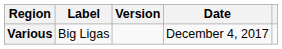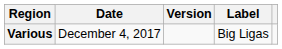 <table class="wikitable plainrowheaders">
 <tr>
 <th scope="col">Region</th>
+<th scope="col">Date</th>
+<th scope="col">Version</th>
 <th scope="col">Label</th>
-<th scope="col">Version</th>
-<th scope="col">Date</th>
 <th scope="col"></th>
 </tr>
 <tr>
 <th scope="row">Various</th>
+<td>December 4, 2017</td>
+<td></td>
 <td>Big Ligas</td>
-<td></td>
-<td>December 4, 2017</td>
 <td style="text-align:center;"></td>
 </tr>
 </table>
